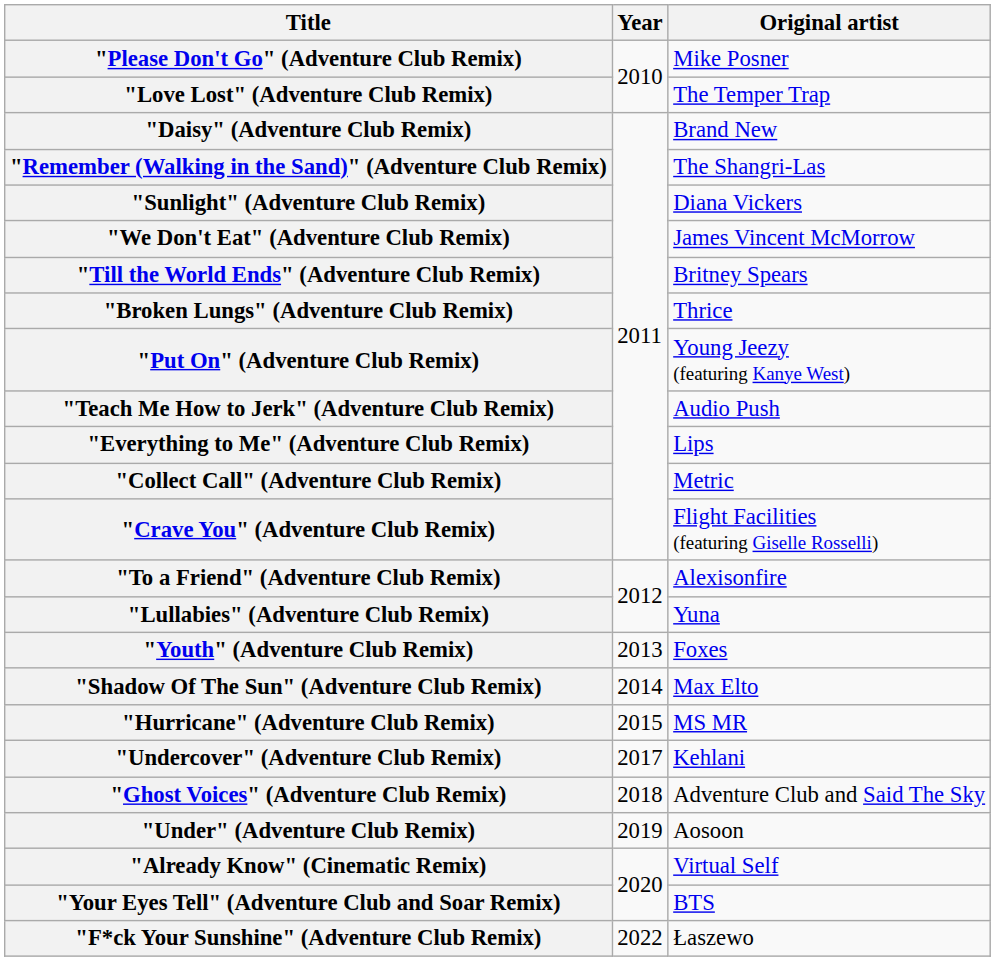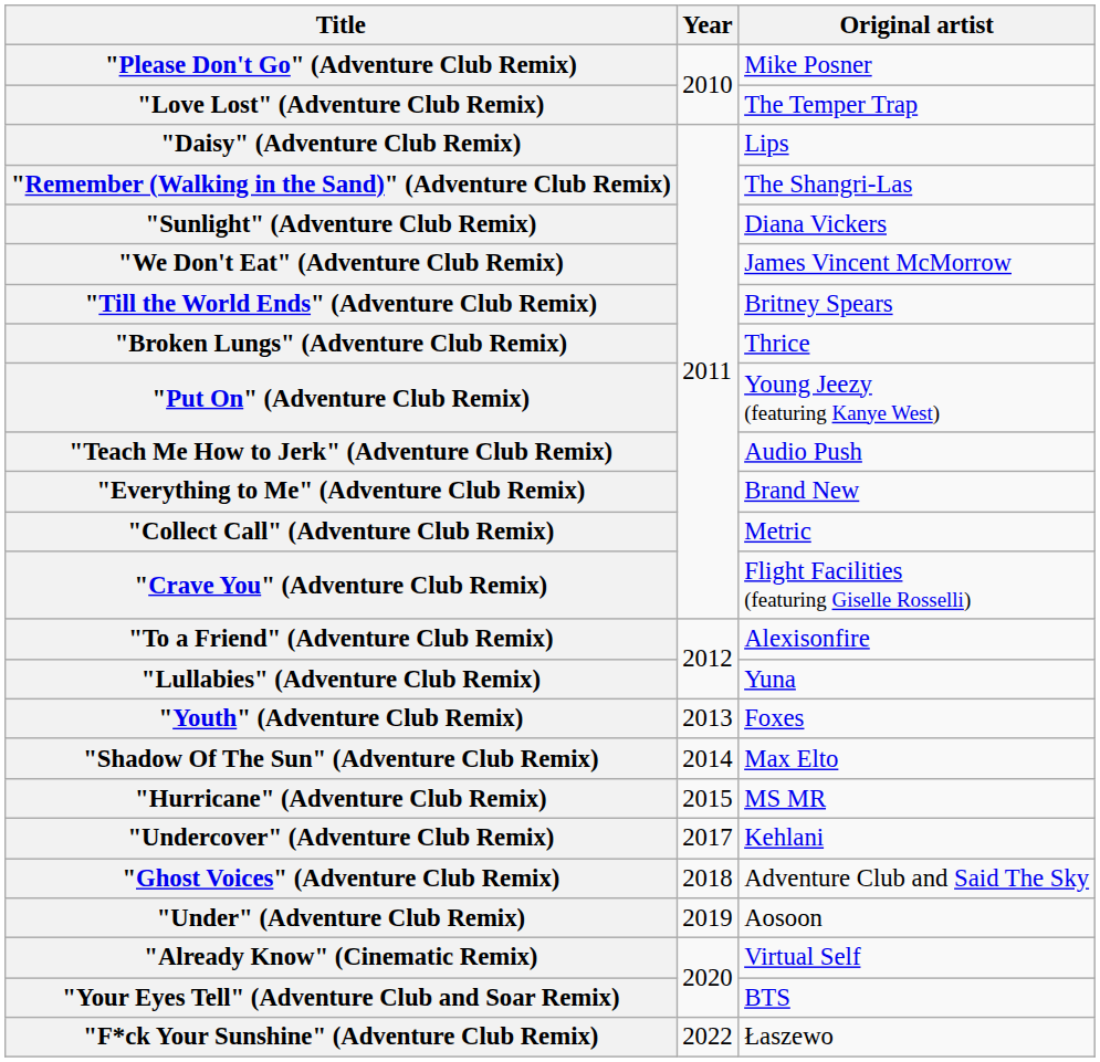 <table class="wikitable plainrowheaders">
 <tr>
 <th>Title</th>
 <th>Year</th>
 <th>Original artist</th>
 </tr>
 <tr>
 <th scope="row">"<a href='#'>Please Don't Go</a>" (Adventure Club Remix)</th>
 <td rowspan="2">2010</td>
 <td><a href='#'>Mike Posner</a></td>
 </tr>
 <tr>
 <th scope="row">"Love Lost" (Adventure Club Remix)</th>
 <td><a href='#'>The Temper Trap</a></td>
 </tr>
 <tr>
 <th scope="row">"Daisy" (Adventure Club Remix)</th>
 <td rowspan="11">2011</td>
-<td><a href='#'>Brand New</a></td>
+<td><a href='#'>Lips</a></td>
 </tr>
 <tr>
 <th scope="row">"<a href='#'>Remember (Walking in the Sand)</a>" (Adventure Club Remix)</th>
 <td><a href='#'>The Shangri-Las</a></td>
 </tr>
 <tr>
 <th scope="row">"Sunlight" (Adventure Club Remix)</th>
 <td><a href='#'>Diana Vickers</a></td>
 </tr>
 <tr>
 <th scope="row">"We Don't Eat" (Adventure Club Remix)</th>
 <td><a href='#'>James Vincent McMorrow</a></td>
 </tr>
 <tr>
 <th scope="row">"<a href='#'>Till the World Ends</a>" (Adventure Club Remix)</th>
 <td><a href='#'>Britney Spears</a></td>
 </tr>
 <tr>
 <th scope="row">"Broken Lungs" (Adventure Club Remix)</th>
 <td><a href='#'>Thrice</a></td>
 </tr>
 <tr>
 <th scope="row">"<a href='#'>Put On</a>" (Adventure Club Remix)</th>
 <td><a href='#'>Young Jeezy</a> <br><small>(featuring <a href='#'>Kanye West</a>)</small></td>
 </tr>
 <tr>
 <th scope="row">"Teach Me How to Jerk" (Adventure Club Remix)</th>
 <td><a href='#'>Audio Push</a></td>
 </tr>
 <tr>
 <th scope="row">"Everything to Me" (Adventure Club Remix)</th>
-<td><a href='#'>Lips</a></td>
+<td><a href='#'>Brand New</a></td>
 </tr>
 <tr>
 <th scope="row">"Collect Call" (Adventure Club Remix)</th>
 <td><a href='#'>Metric</a></td>
 </tr>
 <tr>
 <th scope="row">"<a href='#'>Crave You</a>" (Adventure Club Remix)</th>
 <td><a href='#'>Flight Facilities</a> <br><small>(featuring <a href='#'>Giselle Rosselli</a>)</small></td>
 </tr>
 <tr>
 <th scope="row">"To a Friend" (Adventure Club Remix)</th>
 <td rowspan="2">2012</td>
 <td><a href='#'>Alexisonfire</a></td>
 </tr>
 <tr>
 <th scope="row">"Lullabies" (Adventure Club Remix)</th>
 <td><a href='#'>Yuna</a></td>
 </tr>
 <tr>
 <th scope="row">"<a href='#'>Youth</a>" (Adventure Club Remix)</th>
 <td>2013</td>
 <td><a href='#'>Foxes</a></td>
 </tr>
 <tr>
 <th scope="row">"Shadow Of The Sun" (Adventure Club Remix)</th>
 <td>2014</td>
 <td><a href='#'>Max Elto</a></td>
 </tr>
 <tr>
 <th scope="row">"Hurricane" (Adventure Club Remix)</th>
 <td>2015</td>
 <td><a href='#'>MS MR</a></td>
 </tr>
 <tr>
 <th scope="row">"Undercover" (Adventure Club Remix)</th>
 <td>2017</td>
 <td><a href='#'>Kehlani</a></td>
 </tr>
 <tr>
 <th scope="row">"<a href='#'>Ghost Voices</a>" (Adventure Club Remix)</th>
 <td>2018</td>
 <td>Adventure Club and <a href='#'>Said The Sky</a></td>
 </tr>
 <tr>
 <th scope="row">"Under" (Adventure Club Remix)</th>
 <td>2019</td>
 <td>Aosoon</td>
 </tr>
 <tr>
 <th scope="row">"Already Know" (Cinematic Remix)</th>
 <td rowspan="2">2020</td>
 <td><a href='#'>Virtual Self</a></td>
 </tr>
 <tr>
 <th scope="row">"Your Eyes Tell" (Adventure Club and Soar Remix)</th>
 <td><a href='#'>BTS</a></td>
 </tr>
 <tr>
 <th scope="row">"F*ck Your Sunshine" (Adventure Club Remix)</th>
 <td>2022</td>
 <td>Łaszewo</td>
 </tr>
 </table>
